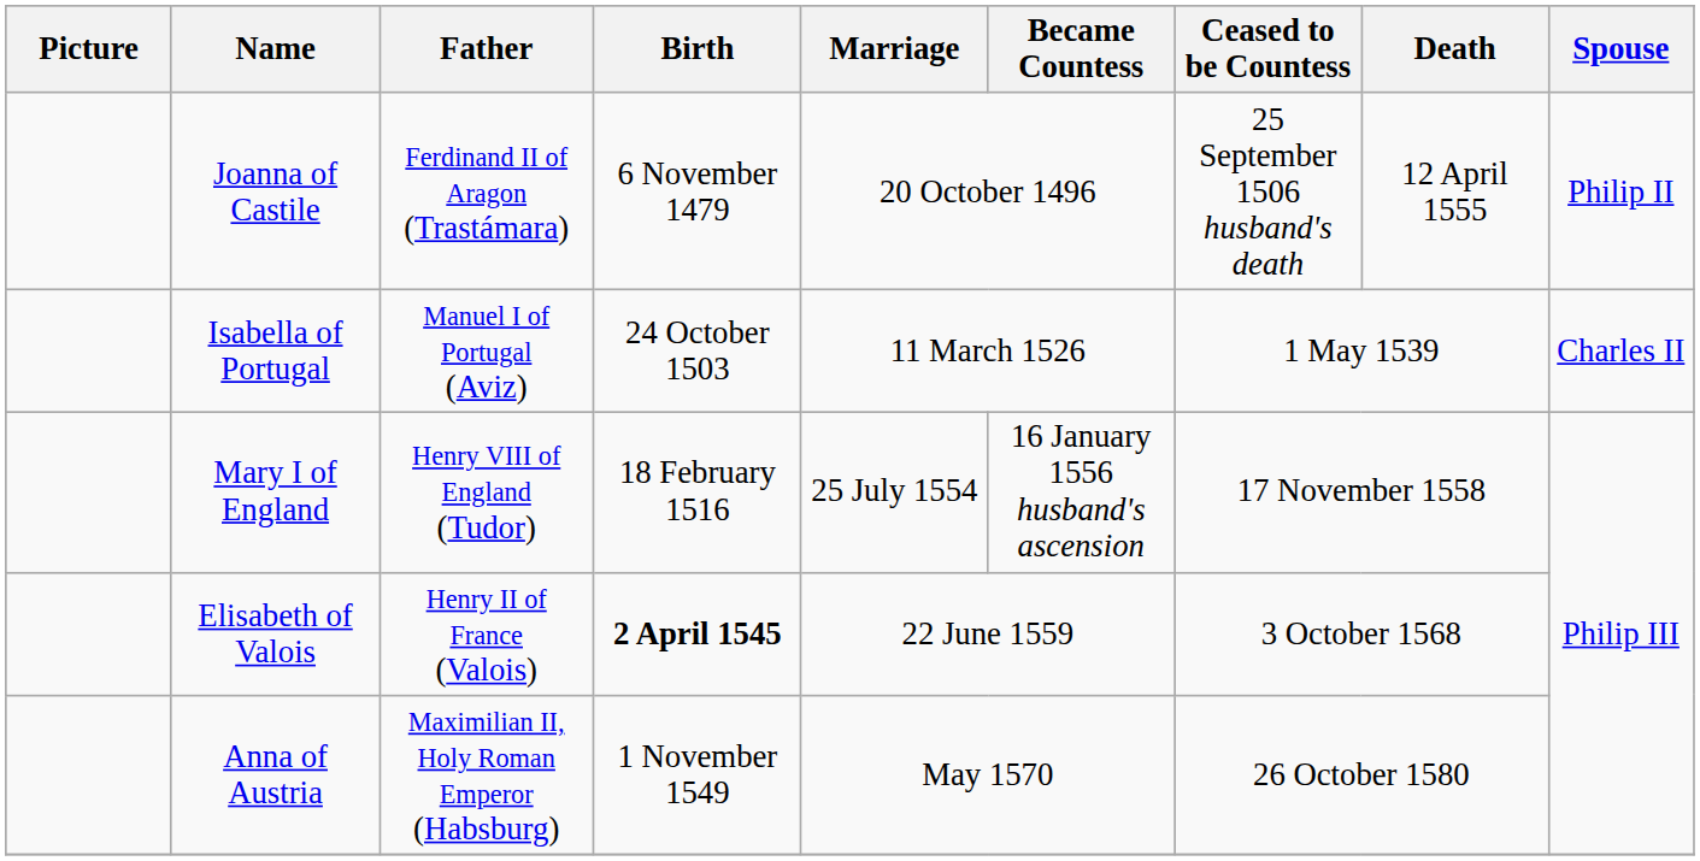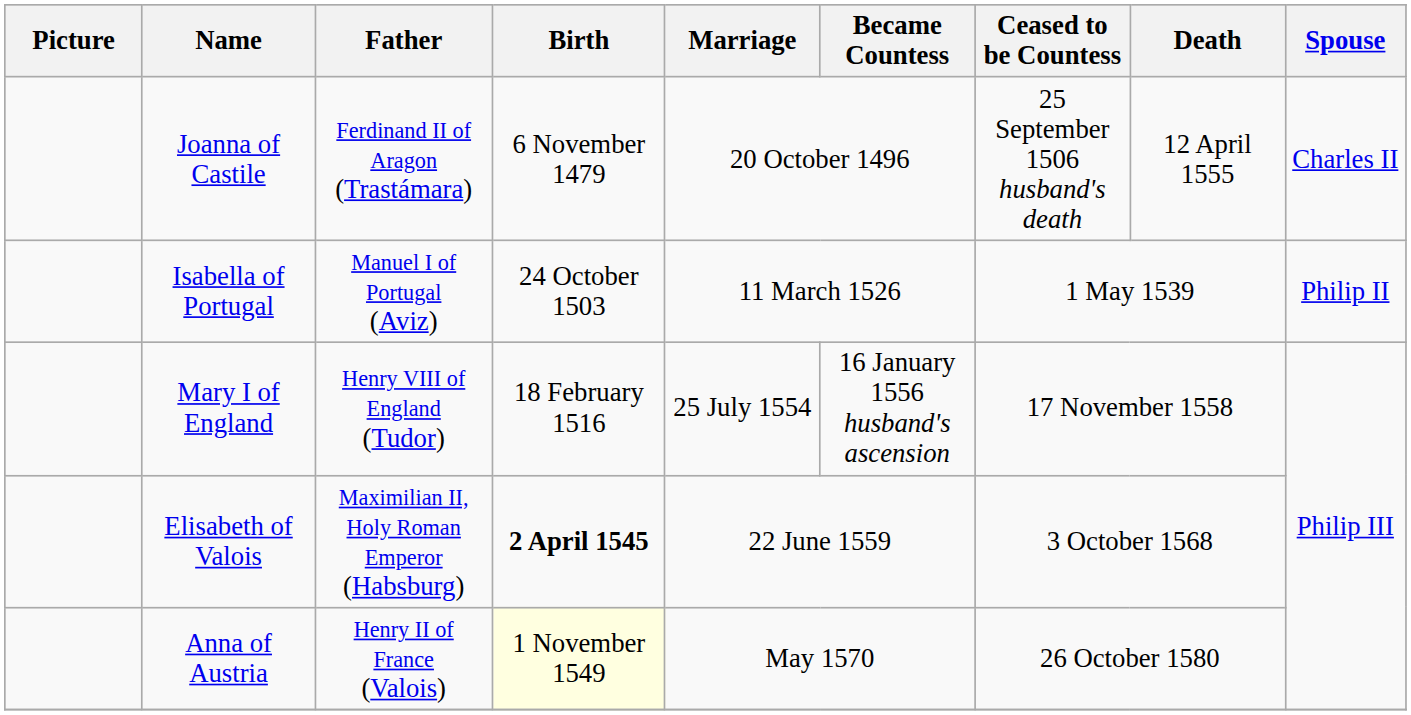 <table width=95% class="wikitable">
 <tr>
 <th width = "8%">Picture</th>
 <th width = "10%">Name</th>
 <th width = "9%">Father</th>
 <th width = "10%">Birth</th>
 <th width = "9%">Marriage</th>
 <th width = "9%">Became Countess</th>
 <th width = "9%">Ceased to be Countess</th>
 <th width = "9%">Death</th>
 <th width = "7%"><a href='#'>Spouse</a></th>
 </tr>
 <tr>
 <td align="center"></td>
 <td align="center"><a href='#'>Joanna of Castile</a></td>
 <td align="center"><small><a href='#'>Ferdinand II of Aragon</a></small><br>(<a href='#'>Trastámara</a>)</td>
 <td align="center">6 November 1479</td>
 <td align="center" colspan="2">20 October 1496</td>
 <td align="center">25 September 1506<br><em>husband's death</em></td>
 <td align="center">12 April 1555</td>
-<td align="center"><a href='#'>Philip II</a></td>
+<td align="center"><a href='#'>Charles II</a></td>
 </tr>
 <tr>
 <td align="center"></td>
 <td align="center"><a href='#'>Isabella of Portugal</a></td>
 <td align="center"><small><a href='#'>Manuel I of Portugal</a></small><br>(<a href='#'>Aviz</a>)</td>
 <td align="center">24 October 1503</td>
 <td align="center" colspan="2">11 March 1526</td>
 <td align="center" colspan="2">1 May 1539</td>
-<td align="center"><a href='#'>Charles II</a></td>
+<td align="center"><a href='#'>Philip II</a></td>
 </tr>
 <tr>
 <td align="center"></td>
 <td align="center"><a href='#'>Mary I of England</a></td>
 <td align="center"><small><a href='#'>Henry VIII of England</a></small><br> (<a href='#'>Tudor</a>)</td>
 <td align="center">18 February 1516</td>
 <td align="center">25 July 1554</td>
 <td align="center">16 January 1556<br><em>husband's ascension</em></td>
 <td align="center" colspan="2">17 November 1558</td>
 <td align="center" rowspan="3"><a href='#'>Philip III</a></td>
 </tr>
 <tr>
 <td align="center"></td>
 <td align="center"><a href='#'>Elisabeth of Valois</a></td>
-<td align="center"><small><a href='#'>Henry II of France</a></small><br>(<a href='#'>Valois</a>)</td>
+<td align="center"><small><a href='#'>Maximilian II, Holy Roman Emperor</a></small><br>(<a href='#'>Habsburg</a>)</td>
 <td align="center"><strong>2 April 1545</strong></td>
 <td align="center" colspan="2">22 June 1559</td>
 <td align="center" colspan="2">3 October 1568</td>
 </tr>
 <tr>
 <td align="center"></td>
 <td align="center"><a href='#'>Anna of Austria</a></td>
-<td align="center"><small><a href='#'>Maximilian II, Holy Roman Emperor</a></small><br>(<a href='#'>Habsburg</a>)</td>
-<td align="center">1 November 1549</td>
+<td align="center"><small><a href='#'>Henry II of France</a></small><br>(<a href='#'>Valois</a>)</td>
+<td align="center" style="background: lightyellow;">1 November 1549</td>
 <td align="center" colspan="2">May 1570</td>
 <td align="center" colspan="2">26 October 1580</td>
 </tr>
 <tr>
 </tr>
 </table>
